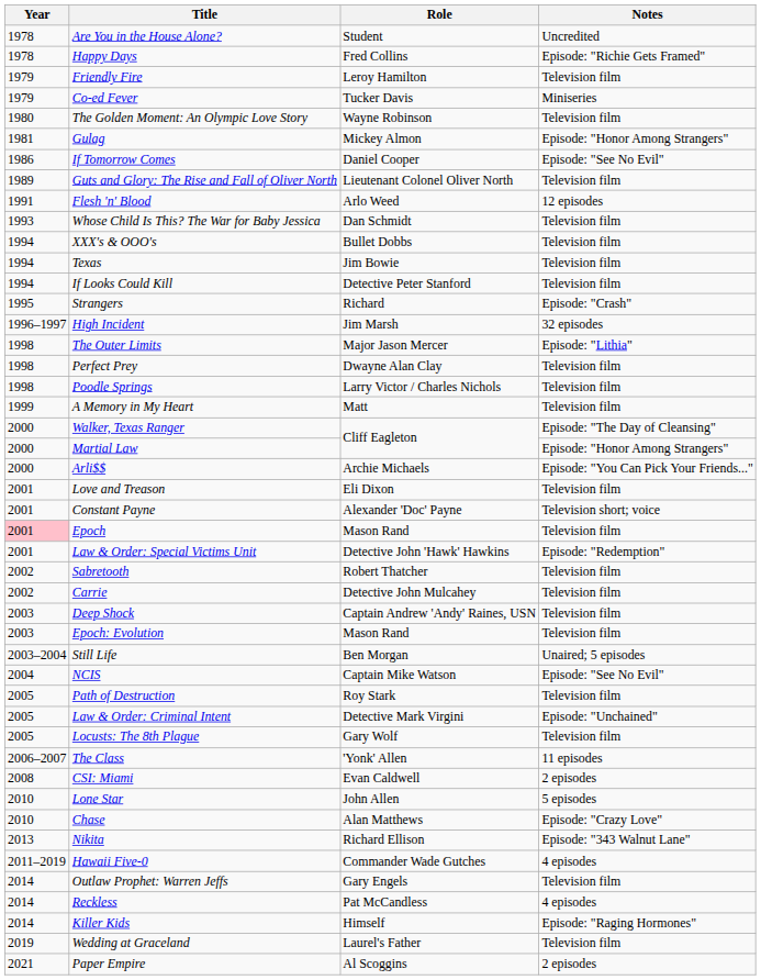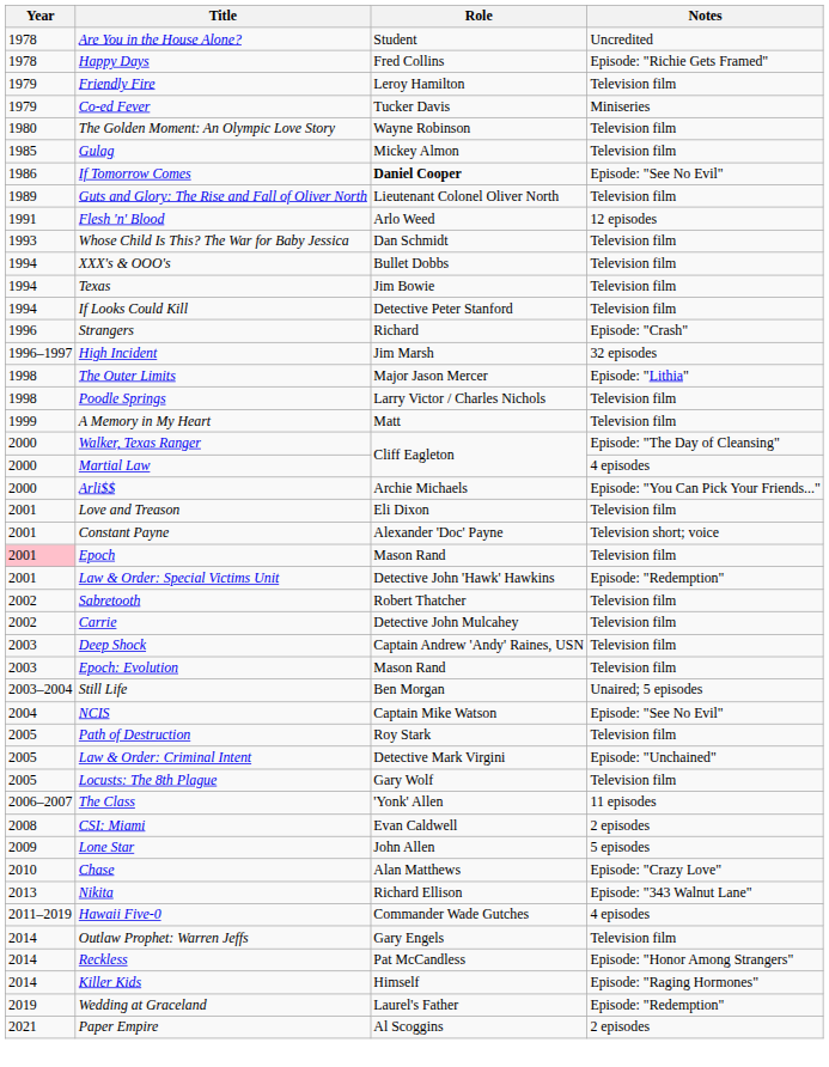 <table class="wikitable sortable">
 <tr>
 <th>Year</th>
 <th>Title</th>
 <th>Role</th>
 <th class="unsortable">Notes</th>
 </tr>
 <tr>
 <td>1978</td>
 <td><em><a href='#'>Are You in the House Alone?</a></em></td>
 <td>Student</td>
 <td>Uncredited</td>
 </tr>
 <tr>
 <td>1978</td>
 <td><em><a href='#'>Happy Days</a></em></td>
 <td>Fred Collins</td>
 <td>Episode: "Richie Gets Framed"</td>
 </tr>
 <tr>
 <td>1979</td>
 <td><em><a href='#'>Friendly Fire</a></em></td>
 <td>Leroy Hamilton</td>
 <td>Television film</td>
 </tr>
 <tr>
 <td>1979</td>
 <td><em><a href='#'>Co-ed Fever</a></em></td>
 <td>Tucker Davis</td>
 <td>Miniseries</td>
 </tr>
 <tr>
 <td>1980</td>
 <td><em>The Golden Moment: An Olympic Love Story</em></td>
 <td>Wayne Robinson</td>
 <td>Television film</td>
 </tr>
 <tr>
-<td>1981</td>
+<td>1985</td>
 <td><em><a href='#'>Gulag</a></em></td>
 <td>Mickey Almon</td>
-<td>Episode: "Honor Among Strangers"</td>
+<td>Television film</td>
 </tr>
 <tr>
 <td>1986</td>
 <td><em><a href='#'>If Tomorrow Comes</a></em></td>
-<td>Daniel Cooper</td>
+<td><strong>Daniel Cooper</strong></td>
 <td>Episode: "See No Evil"</td>
 </tr>
 <tr>
 <td>1989</td>
 <td><em><a href='#'>Guts and Glory: The Rise and Fall of Oliver North</a></em></td>
 <td>Lieutenant Colonel Oliver North</td>
 <td>Television film</td>
 </tr>
 <tr>
 <td>1991</td>
 <td><em><a href='#'>Flesh 'n' Blood</a></em></td>
 <td>Arlo Weed</td>
 <td>12 episodes</td>
 </tr>
 <tr>
 <td>1993</td>
 <td><em>Whose Child Is This? The War for Baby Jessica</em></td>
 <td>Dan Schmidt</td>
 <td>Television film</td>
 </tr>
 <tr>
 <td>1994</td>
 <td><em>XXX's & OOO's</em></td>
 <td>Bullet Dobbs</td>
 <td>Television film</td>
 </tr>
 <tr>
 <td>1994</td>
 <td><em>Texas</em></td>
 <td>Jim Bowie</td>
 <td>Television film</td>
 </tr>
 <tr>
 <td>1994</td>
 <td><em>If Looks Could Kill</em></td>
 <td>Detective Peter Stanford</td>
 <td>Television film</td>
 </tr>
 <tr>
-<td>1995</td>
+<td>1996</td>
 <td><em>Strangers</em></td>
 <td>Richard</td>
 <td>Episode: "Crash"</td>
 </tr>
 <tr>
 <td>1996–1997</td>
 <td><em><a href='#'>High Incident</a></em></td>
 <td>Jim Marsh</td>
 <td>32 episodes</td>
 </tr>
 <tr>
 <td>1998</td>
 <td><em><a href='#'>The Outer Limits</a></em></td>
 <td>Major Jason Mercer</td>
 <td>Episode: "<a href='#'>Lithia</a>"</td>
-</tr>
-<tr>
-<td>1998</td>
-<td><em>Perfect Prey</em></td>
-<td>Dwayne Alan Clay</td>
-<td>Television film</td>
 </tr>
 <tr>
 <td>1998</td>
 <td><em><a href='#'>Poodle Springs</a></em></td>
 <td>Larry Victor / Charles Nichols</td>
 <td>Television film</td>
 </tr>
 <tr>
 <td>1999</td>
 <td><em>A Memory in My Heart</em></td>
 <td>Matt</td>
 <td>Television film</td>
 </tr>
 <tr>
 <td>2000</td>
 <td><em><a href='#'>Walker, Texas Ranger</a></em></td>
 <td rowspan="2">Cliff Eagleton</td>
 <td>Episode: "The Day of Cleansing"</td>
 </tr>
 <tr>
 <td>2000</td>
 <td><em><a href='#'>Martial Law</a></em></td>
-<td>Episode: "Honor Among Strangers"</td>
+<td>4 episodes</td>
 </tr>
 <tr>
 <td>2000</td>
 <td><em><a href='#'>Arli$$</a></em></td>
 <td>Archie Michaels</td>
 <td>Episode: "You Can Pick Your Friends..."</td>
 </tr>
 <tr>
 <td>2001</td>
 <td><em>Love and Treason</em></td>
 <td>Eli Dixon</td>
 <td>Television film</td>
 </tr>
 <tr>
 <td>2001</td>
 <td><em>Constant Payne</em></td>
 <td>Alexander 'Doc' Payne</td>
 <td>Television short; voice</td>
 </tr>
 <tr>
 <td style="background: pink;">2001</td>
 <td><em><a href='#'>Epoch</a></em></td>
 <td>Mason Rand</td>
 <td>Television film</td>
 </tr>
 <tr>
 <td>2001</td>
 <td><em><a href='#'>Law & Order: Special Victims Unit</a></em></td>
 <td>Detective John 'Hawk' Hawkins</td>
 <td>Episode: "Redemption"</td>
 </tr>
 <tr>
 <td>2002</td>
 <td><em><a href='#'>Sabretooth</a></em></td>
 <td>Robert Thatcher</td>
 <td>Television film</td>
 </tr>
 <tr>
 <td>2002</td>
 <td><em><a href='#'>Carrie</a></em></td>
 <td>Detective John Mulcahey</td>
 <td>Television film</td>
 </tr>
 <tr>
 <td>2003</td>
 <td><em><a href='#'>Deep Shock</a></em></td>
 <td>Captain Andrew 'Andy' Raines, USN</td>
 <td>Television film</td>
 </tr>
 <tr>
 <td>2003</td>
 <td><em><a href='#'>Epoch: Evolution</a></em></td>
 <td>Mason Rand</td>
 <td>Television film</td>
 </tr>
 <tr>
 <td>2003–2004</td>
 <td><em>Still Life</em></td>
 <td>Ben Morgan</td>
 <td>Unaired; 5 episodes</td>
 </tr>
 <tr>
 <td>2004</td>
 <td><em><a href='#'>NCIS</a></em></td>
 <td>Captain Mike Watson</td>
 <td>Episode: "See No Evil"</td>
 </tr>
 <tr>
 <td>2005</td>
 <td><em><a href='#'>Path of Destruction</a></em></td>
 <td>Roy Stark</td>
 <td>Television film</td>
 </tr>
 <tr>
 <td>2005</td>
 <td><em><a href='#'>Law & Order: Criminal Intent</a></em></td>
 <td>Detective Mark Virgini</td>
 <td>Episode: "Unchained"</td>
 </tr>
 <tr>
 <td>2005</td>
 <td><em><a href='#'>Locusts: The 8th Plague</a></em></td>
 <td>Gary Wolf</td>
 <td>Television film</td>
 </tr>
 <tr>
 <td>2006–2007</td>
 <td><em><a href='#'>The Class</a></em></td>
 <td>'Yonk' Allen</td>
 <td>11 episodes</td>
 </tr>
 <tr>
 <td>2008</td>
 <td><em><a href='#'>CSI: Miami</a></em></td>
 <td>Evan Caldwell</td>
 <td>2 episodes</td>
 </tr>
 <tr>
-<td>2010</td>
+<td>2009</td>
 <td><em><a href='#'>Lone Star</a></em></td>
 <td>John Allen</td>
 <td>5 episodes</td>
 </tr>
 <tr>
 <td>2010</td>
 <td><em><a href='#'>Chase</a></em></td>
 <td>Alan Matthews</td>
 <td>Episode: "Crazy Love"</td>
 </tr>
 <tr>
 <td>2013</td>
 <td><em><a href='#'>Nikita</a></em></td>
 <td>Richard Ellison</td>
 <td>Episode: "343 Walnut Lane"</td>
 </tr>
 <tr>
 <td>2011–2019</td>
 <td><em><a href='#'>Hawaii Five-0</a></em></td>
 <td>Commander Wade Gutches</td>
 <td>4 episodes</td>
 </tr>
 <tr>
 <td>2014</td>
 <td><em>Outlaw Prophet: Warren Jeffs</em></td>
 <td>Gary Engels</td>
 <td>Television film</td>
 </tr>
 <tr>
 <td>2014</td>
 <td><em><a href='#'>Reckless</a></em></td>
 <td>Pat McCandless</td>
-<td>4 episodes</td>
+<td>Episode: "Honor Among Strangers"</td>
 </tr>
 <tr>
 <td>2014</td>
 <td><em><a href='#'>Killer Kids</a></em></td>
 <td>Himself</td>
 <td>Episode: "Raging Hormones"</td>
 </tr>
 <tr>
 <td>2019</td>
 <td><em>Wedding at Graceland</em></td>
 <td>Laurel's Father</td>
-<td>Television film</td>
+<td>Episode: "Redemption"</td>
 </tr>
 <tr>
 <td>2021</td>
 <td><em>Paper Empire</em></td>
 <td>Al Scoggins</td>
 <td>2 episodes</td>
 </tr>
 </table>
